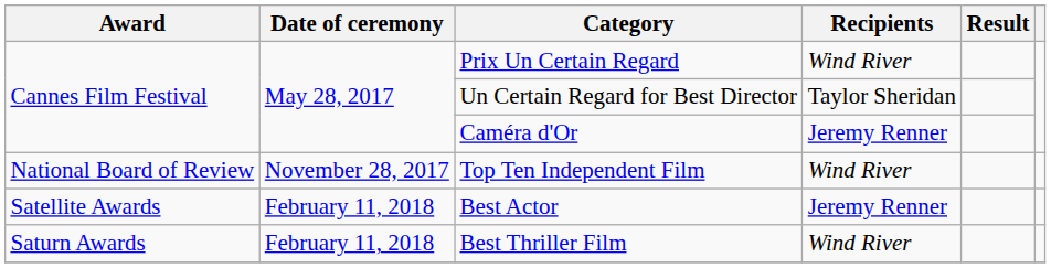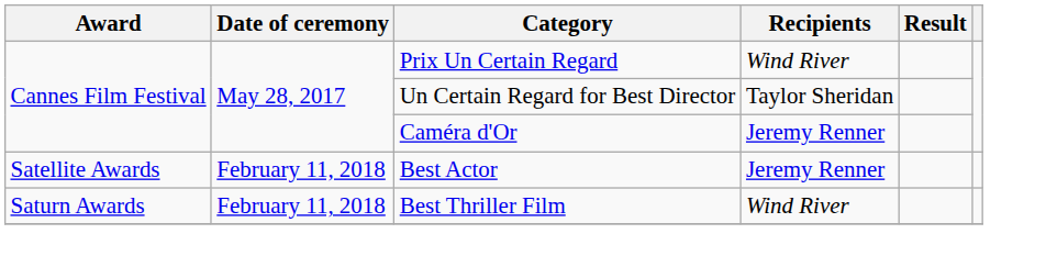 <table class="wikitable plainrowheaders sortable">
 <tr>
 <th scope="col">Award</th>
 <th scope="col">Date of ceremony</th>
 <th scope="col">Category</th>
 <th scope="col">Recipients</th>
 <th scope="col">Result</th>
 <th scope="col" class="unsortable"></th>
 </tr>
 <tr>
 <td rowspan="3"><a href='#'>Cannes Film Festival</a></td>
 <td rowspan="3"><a href='#'>May 28, 2017</a></td>
 <td><a href='#'>Prix Un Certain Regard</a></td>
 <td><em>Wind River</em></td>
 <td></td>
 <td rowspan="3" style="text-align:center;"></td>
 </tr>
 <tr>
 <td>Un Certain Regard for Best Director</td>
 <td>Taylor Sheridan</td>
 <td></td>
 </tr>
 <tr>
 <td><a href='#'>Caméra d'Or</a></td>
 <td><a href='#'>Jeremy Renner</a></td>
 <td></td>
 </tr>
 <tr>
-<td><a href='#'>National Board of Review</a></td>
-<td><a href='#'>November 28, 2017</a></td>
-<td><a href='#'>Top Ten Independent Film</a></td>
-<td><em>Wind River</em></td>
-<td></td>
-<td style="text-align:center;"></td>
-</tr>
-<tr>
 <td><a href='#'>Satellite Awards</a></td>
 <td><a href='#'>February 11, 2018</a></td>
 <td><a href='#'>Best Actor</a></td>
 <td><a href='#'>Jeremy Renner</a></td>
 <td></td>
 <td style="text-align:center;"></td>
 </tr>
 <tr>
 <td><a href='#'>Saturn Awards</a></td>
 <td><a href='#'>February 11, 2018</a></td>
 <td><a href='#'>Best Thriller Film</a></td>
 <td><em>Wind River</em></td>
 <td></td>
 <td style="text-align:center;"></td>
 </tr>
 <tr>
 </tr>
 </table>
